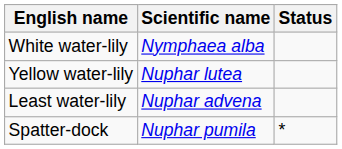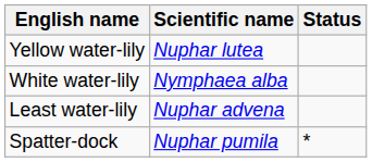 <table class="wikitable" |>
 <tr>
 <th>English name</th>
 <th>Scientific name</th>
 <th>Status</th>
 </tr>
 <tr>
-<td>White water-lily</td>
-<td><em><a href='#'>Nymphaea alba</a></em></td>
+<td>Yellow water-lily</td>
+<td><em><a href='#'>Nuphar lutea</a></em></td>
 <td></td>
 </tr>
 <tr>
-<td>Yellow water-lily</td>
-<td><em><a href='#'>Nuphar lutea</a></em></td>
+<td>White water-lily</td>
+<td><em><a href='#'>Nymphaea alba</a></em></td>
 <td></td>
 </tr>
 <tr>
 <td>Least water-lily</td>
 <td><em><a href='#'>Nuphar advena</a></em></td>
 <td></td>
 </tr>
 <tr>
 <td>Spatter-dock</td>
 <td><em><a href='#'>Nuphar pumila</a></em></td>
 <td>*</td>
 </tr>
 </table>
